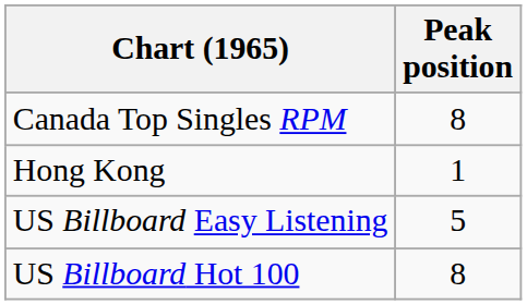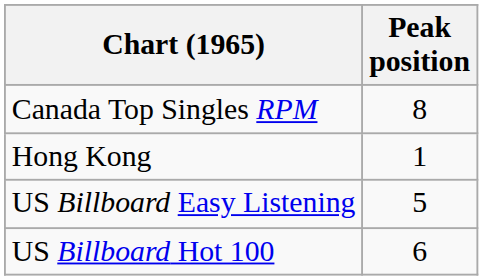 <table class="wikitable sortable">
 <tr>
 <th>Chart (1965)</th>
 <th>Peak<br>position</th>
 </tr>
 <tr>
 <td align="left">Canada Top Singles <em><a href='#'>RPM</a></em></td>
 <td align="center">8</td>
 </tr>
 <tr>
 <td align="left">Hong Kong</td>
 <td align="center">1</td>
 </tr>
 <tr>
 <td align="left">US <em>Billboard</em> <a href='#'>Easy Listening</a></td>
 <td align="center">5</td>
 </tr>
 <tr>
 <td align="left">US <a href='#'><em>Billboard</em> Hot 100</a></td>
-<td align="center">8</td>
+<td align="center">6</td>
 </tr>
 </table>
